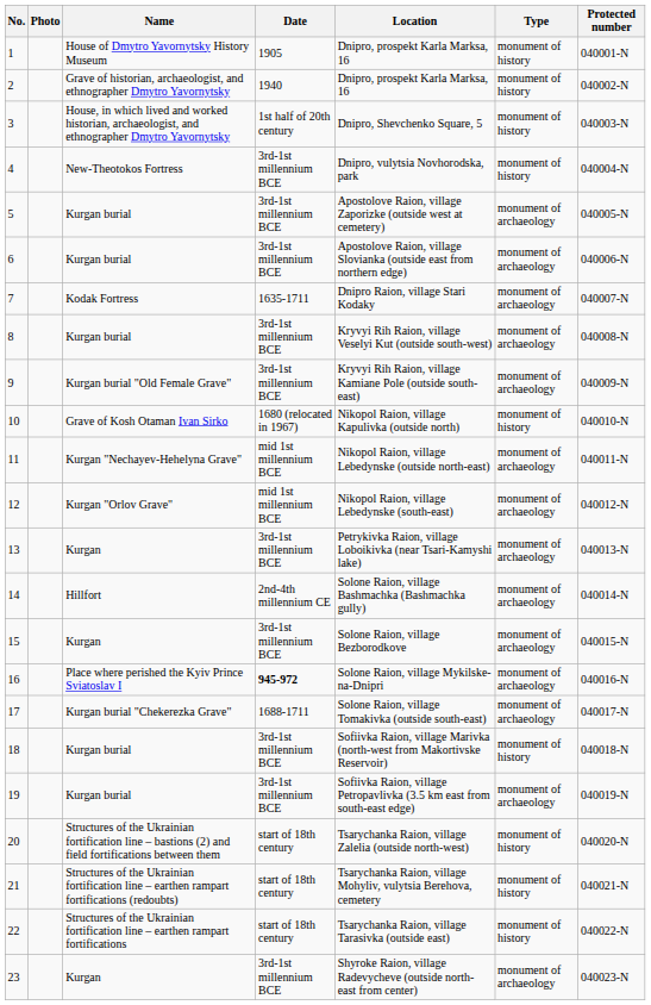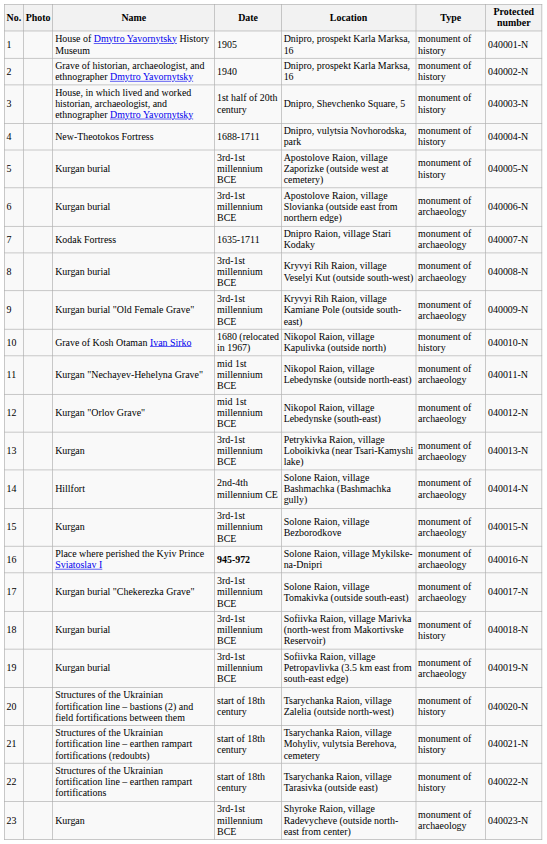 <table class="wikitable">
 <tr>
 <th>No.</th>
 <th>Photo</th>
 <th>Name</th>
 <th>Date</th>
 <th>Location</th>
 <th>Type</th>
 <th>Protected number</th>
 </tr>
 <tr>
 <td>1</td>
 <td></td>
 <td>House of <a href='#'>Dmytro Yavornytsky</a> History Museum</td>
 <td>1905</td>
 <td>Dnipro, prospekt Karla Marksa, 16</td>
 <td>monument of history</td>
 <td>040001-N</td>
 </tr>
 <tr>
 <td>2</td>
 <td></td>
 <td>Grave of historian, archaeologist, and ethnographer <a href='#'>Dmytro Yavornytsky</a></td>
 <td>1940</td>
 <td>Dnipro, prospekt Karla Marksa, 16</td>
 <td>monument of history</td>
 <td>040002-N</td>
 </tr>
 <tr>
 <td>3</td>
 <td></td>
 <td>House, in which lived and worked historian, archaeologist, and ethnographer <a href='#'>Dmytro Yavornytsky</a></td>
 <td>1st half of 20th century</td>
 <td>Dnipro, Shevchenko Square, 5</td>
 <td>monument of history</td>
 <td>040003-N</td>
 </tr>
 <tr>
 <td>4</td>
 <td></td>
 <td>New-Theotokos Fortress</td>
-<td>3rd-1st millennium BCE</td>
+<td>1688-1711</td>
 <td>Dnipro, vulytsia Novhorodska, park</td>
 <td>monument of history</td>
 <td>040004-N</td>
 </tr>
 <tr>
 <td>5</td>
 <td></td>
 <td>Kurgan burial</td>
 <td>3rd-1st millennium BCE</td>
 <td>Apostolove Raion, village Zaporizke (outside west at cemetery)</td>
-<td>monument of archaeology</td>
+<td>monument of history</td>
 <td>040005-N</td>
 </tr>
 <tr>
 <td>6</td>
 <td></td>
 <td>Kurgan burial</td>
 <td>3rd-1st millennium BCE</td>
 <td>Apostolove Raion, village Slovianka (outside east from northern edge)</td>
 <td>monument of archaeology</td>
 <td>040006-N</td>
 </tr>
 <tr>
 <td>7</td>
 <td></td>
 <td>Kodak Fortress</td>
 <td>1635-1711</td>
 <td>Dnipro Raion, village Stari Kodaky</td>
 <td>monument of archaeology</td>
 <td>040007-N</td>
 </tr>
 <tr>
 <td>8</td>
 <td></td>
 <td>Kurgan burial</td>
 <td>3rd-1st millennium BCE</td>
 <td>Kryvyi Rih Raion, village Veselyi Kut (outside south-west)</td>
 <td>monument of archaeology</td>
 <td>040008-N</td>
 </tr>
 <tr>
 <td>9</td>
 <td></td>
 <td>Kurgan burial "Old Female Grave"</td>
 <td>3rd-1st millennium BCE</td>
 <td>Kryvyi Rih Raion, village Kamiane Pole (outside south-east)</td>
 <td>monument of archaeology</td>
 <td>040009-N</td>
 </tr>
 <tr>
 <td>10</td>
 <td></td>
 <td>Grave of Kosh Otaman <a href='#'>Ivan Sirko</a></td>
 <td>1680 (relocated in 1967)</td>
 <td>Nikopol Raion, village Kapulivka (outside north)</td>
 <td>monument of history</td>
 <td>040010-N</td>
 </tr>
 <tr>
 <td>11</td>
 <td></td>
 <td>Kurgan "Nechayev-Hehelyna Grave"</td>
 <td>mid 1st millennium BCE</td>
 <td>Nikopol Raion, village Lebedynske (outside north-east)</td>
 <td>monument of archaeology</td>
 <td>040011-N</td>
 </tr>
 <tr>
 <td>12</td>
 <td></td>
 <td>Kurgan "Orlov Grave"</td>
 <td>mid 1st millennium BCE</td>
 <td>Nikopol Raion, village Lebedynske (south-east)</td>
 <td>monument of archaeology</td>
 <td>040012-N</td>
 </tr>
 <tr>
 <td>13</td>
 <td></td>
 <td>Kurgan</td>
 <td>3rd-1st millennium BCE</td>
 <td>Petrykivka Raion, village Loboikivka (near Tsari-Kamyshi lake)</td>
 <td>monument of archaeology</td>
 <td>040013-N</td>
 </tr>
 <tr>
 <td>14</td>
 <td></td>
 <td>Hillfort</td>
 <td>2nd-4th millennium CE</td>
 <td>Solone Raion, village Bashmachka (Bashmachka gully)</td>
 <td>monument of archaeology</td>
 <td>040014-N</td>
 </tr>
 <tr>
 <td>15</td>
 <td></td>
 <td>Kurgan</td>
 <td>3rd-1st millennium BCE</td>
 <td>Solone Raion, village Bezborodkove</td>
 <td>monument of archaeology</td>
 <td>040015-N</td>
 </tr>
 <tr>
 <td>16</td>
 <td></td>
 <td>Place where perished the Kyiv Prince <a href='#'>Sviatoslav I</a></td>
 <td><strong>945-972</strong></td>
 <td>Solone Raion, village Mykilske-na-Dnipri</td>
 <td>monument of archaeology</td>
 <td>040016-N</td>
 </tr>
 <tr>
 <td>17</td>
 <td></td>
 <td>Kurgan burial "Chekerezka Grave"</td>
-<td>1688-1711</td>
+<td>3rd-1st millennium BCE</td>
 <td>Solone Raion, village Tomakivka (outside south-east)</td>
 <td>monument of archaeology</td>
 <td>040017-N</td>
 </tr>
 <tr>
 <td>18</td>
 <td></td>
 <td>Kurgan burial</td>
 <td>3rd-1st millennium BCE</td>
 <td>Sofiivka Raion, village Marivka (north-west from Makortivske Reservoir)</td>
 <td>monument of history</td>
 <td>040018-N</td>
 </tr>
 <tr>
 <td>19</td>
 <td></td>
 <td>Kurgan burial</td>
 <td>3rd-1st millennium BCE</td>
 <td>Sofiivka Raion, village Petropavlivka (3.5 km east from south-east edge)</td>
 <td>monument of archaeology</td>
 <td>040019-N</td>
 </tr>
 <tr>
 <td>20</td>
 <td></td>
 <td>Structures of the Ukrainian fortification line – bastions (2) and field fortifications between them</td>
 <td>start of 18th century</td>
 <td>Tsarychanka Raion, village Zalelia (outside north-west)</td>
 <td>monument of history</td>
 <td>040020-N</td>
 </tr>
 <tr>
 <td>21</td>
 <td></td>
 <td>Structures of the Ukrainian fortification line – earthen rampart fortifications (redoubts)</td>
 <td>start of 18th century</td>
 <td>Tsarychanka Raion, village Mohyliv, vulytsia Berehova, cemetery</td>
 <td>monument of history</td>
 <td>040021-N</td>
 </tr>
 <tr>
 <td>22</td>
 <td></td>
 <td>Structures of the Ukrainian fortification line – earthen rampart fortifications</td>
 <td>start of 18th century</td>
 <td>Tsarychanka Raion, village Tarasivka (outside east)</td>
 <td>monument of history</td>
 <td>040022-N</td>
 </tr>
 <tr>
 <td>23</td>
 <td></td>
 <td>Kurgan</td>
 <td>3rd-1st millennium BCE</td>
 <td>Shyroke Raion, village Radevycheve (outside north-east from center)</td>
 <td>monument of archaeology</td>
 <td>040023-N</td>
 </tr>
 </table>
